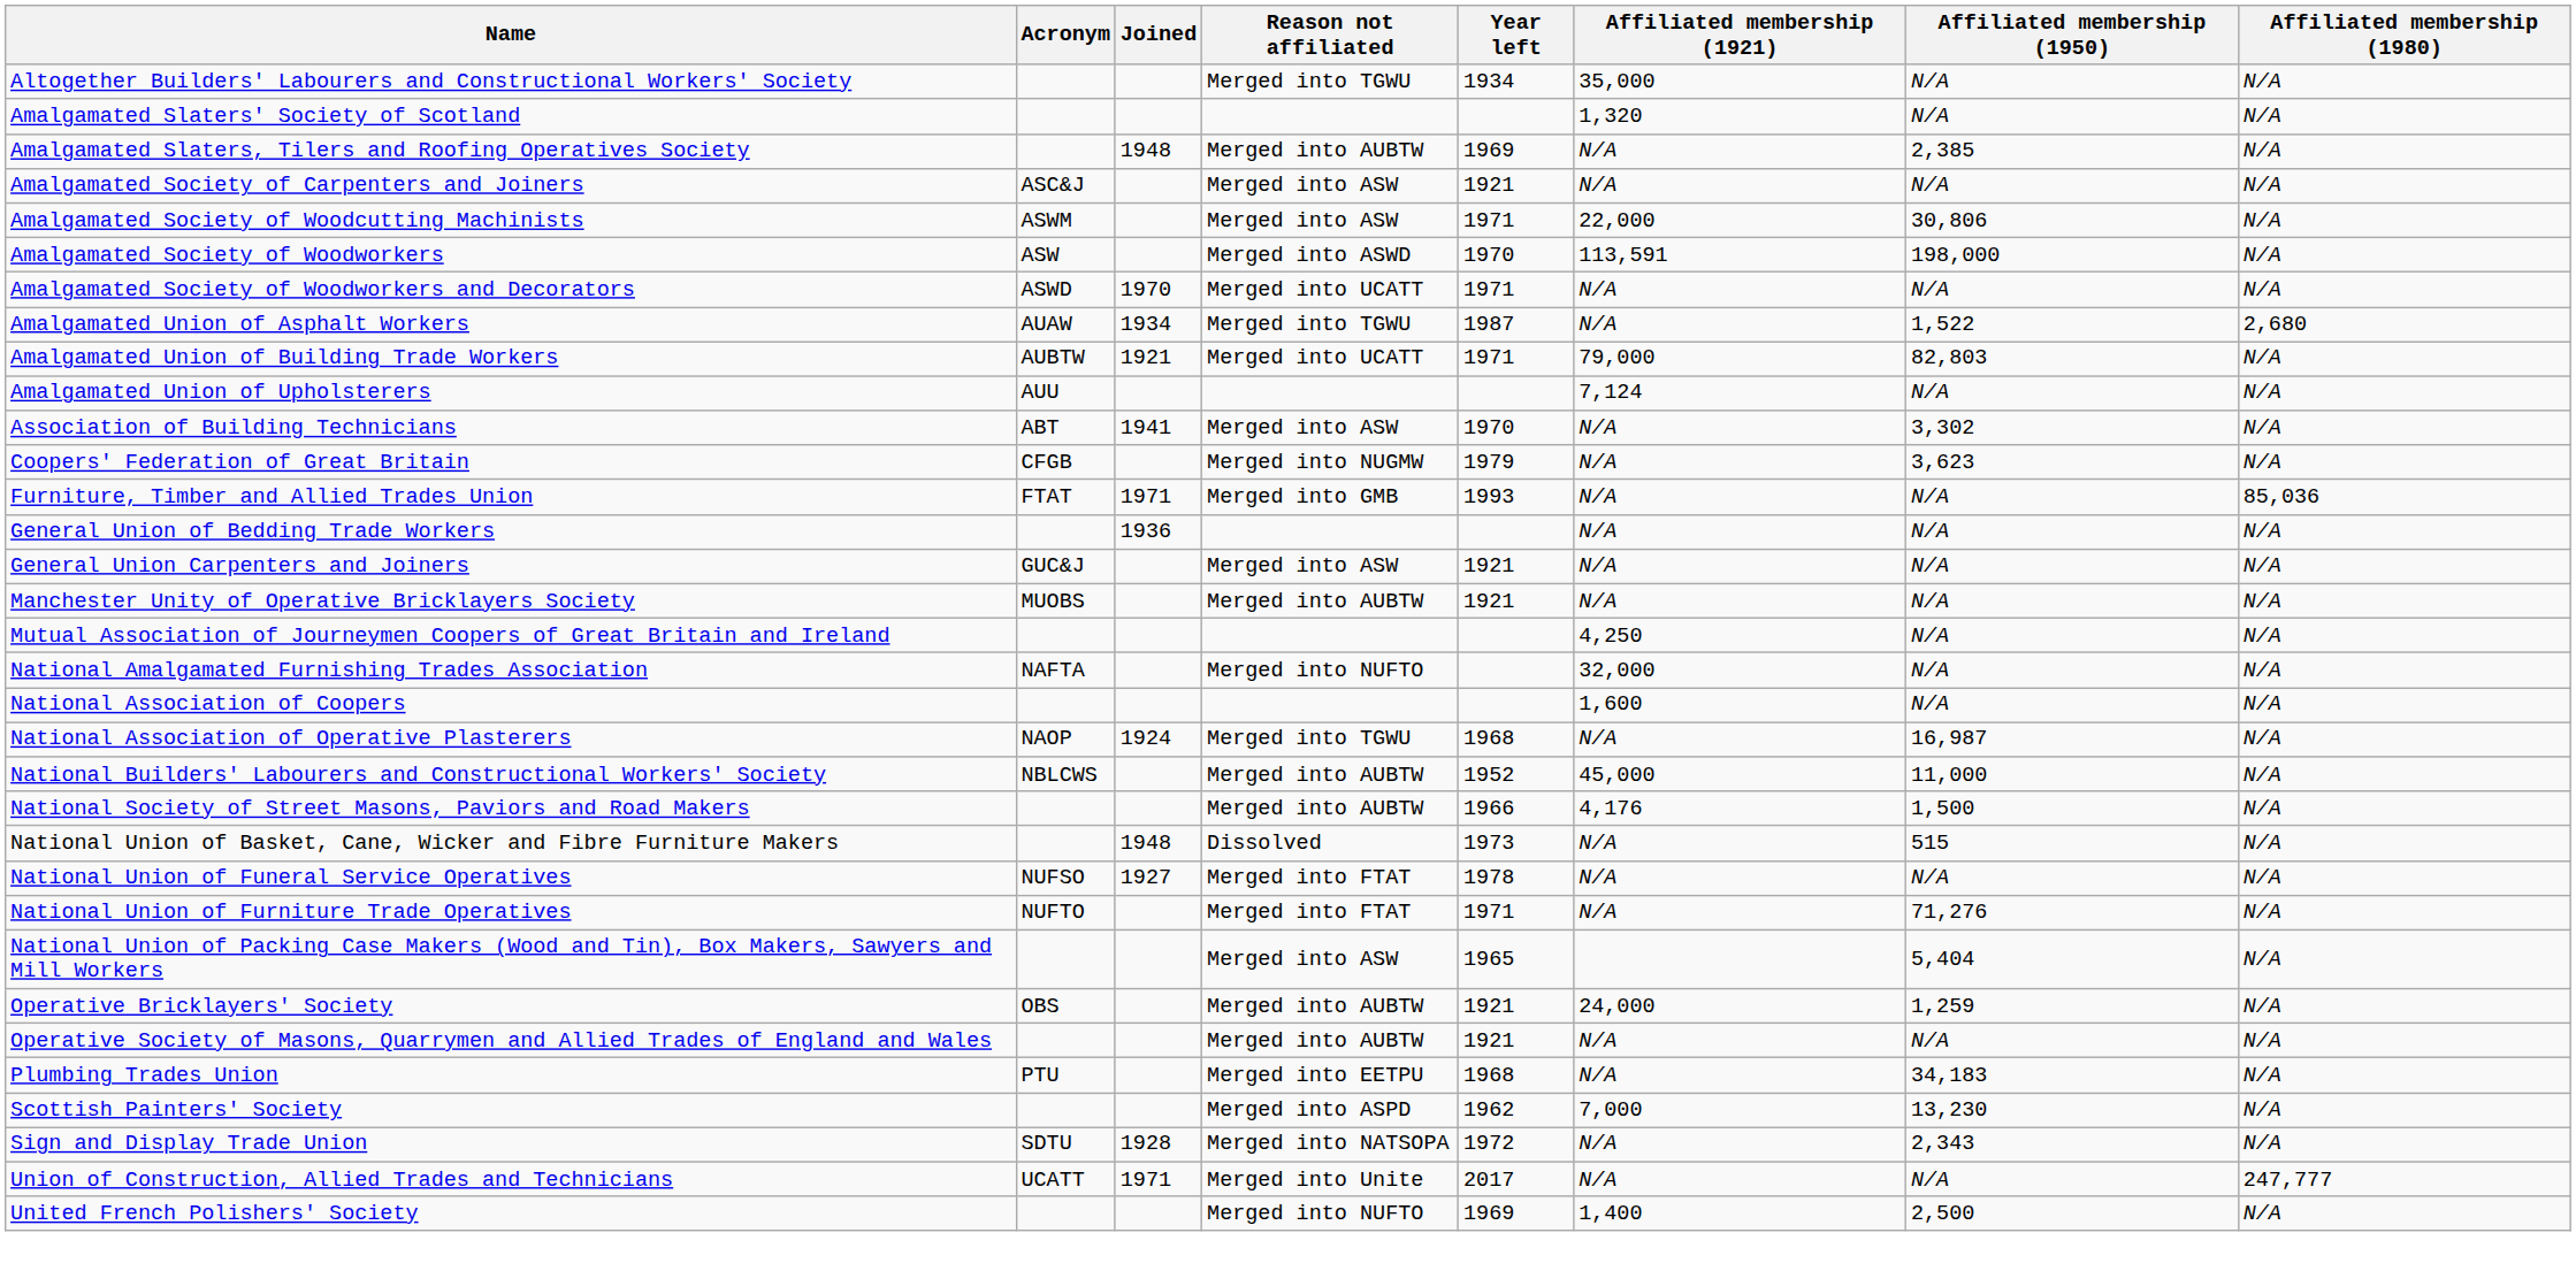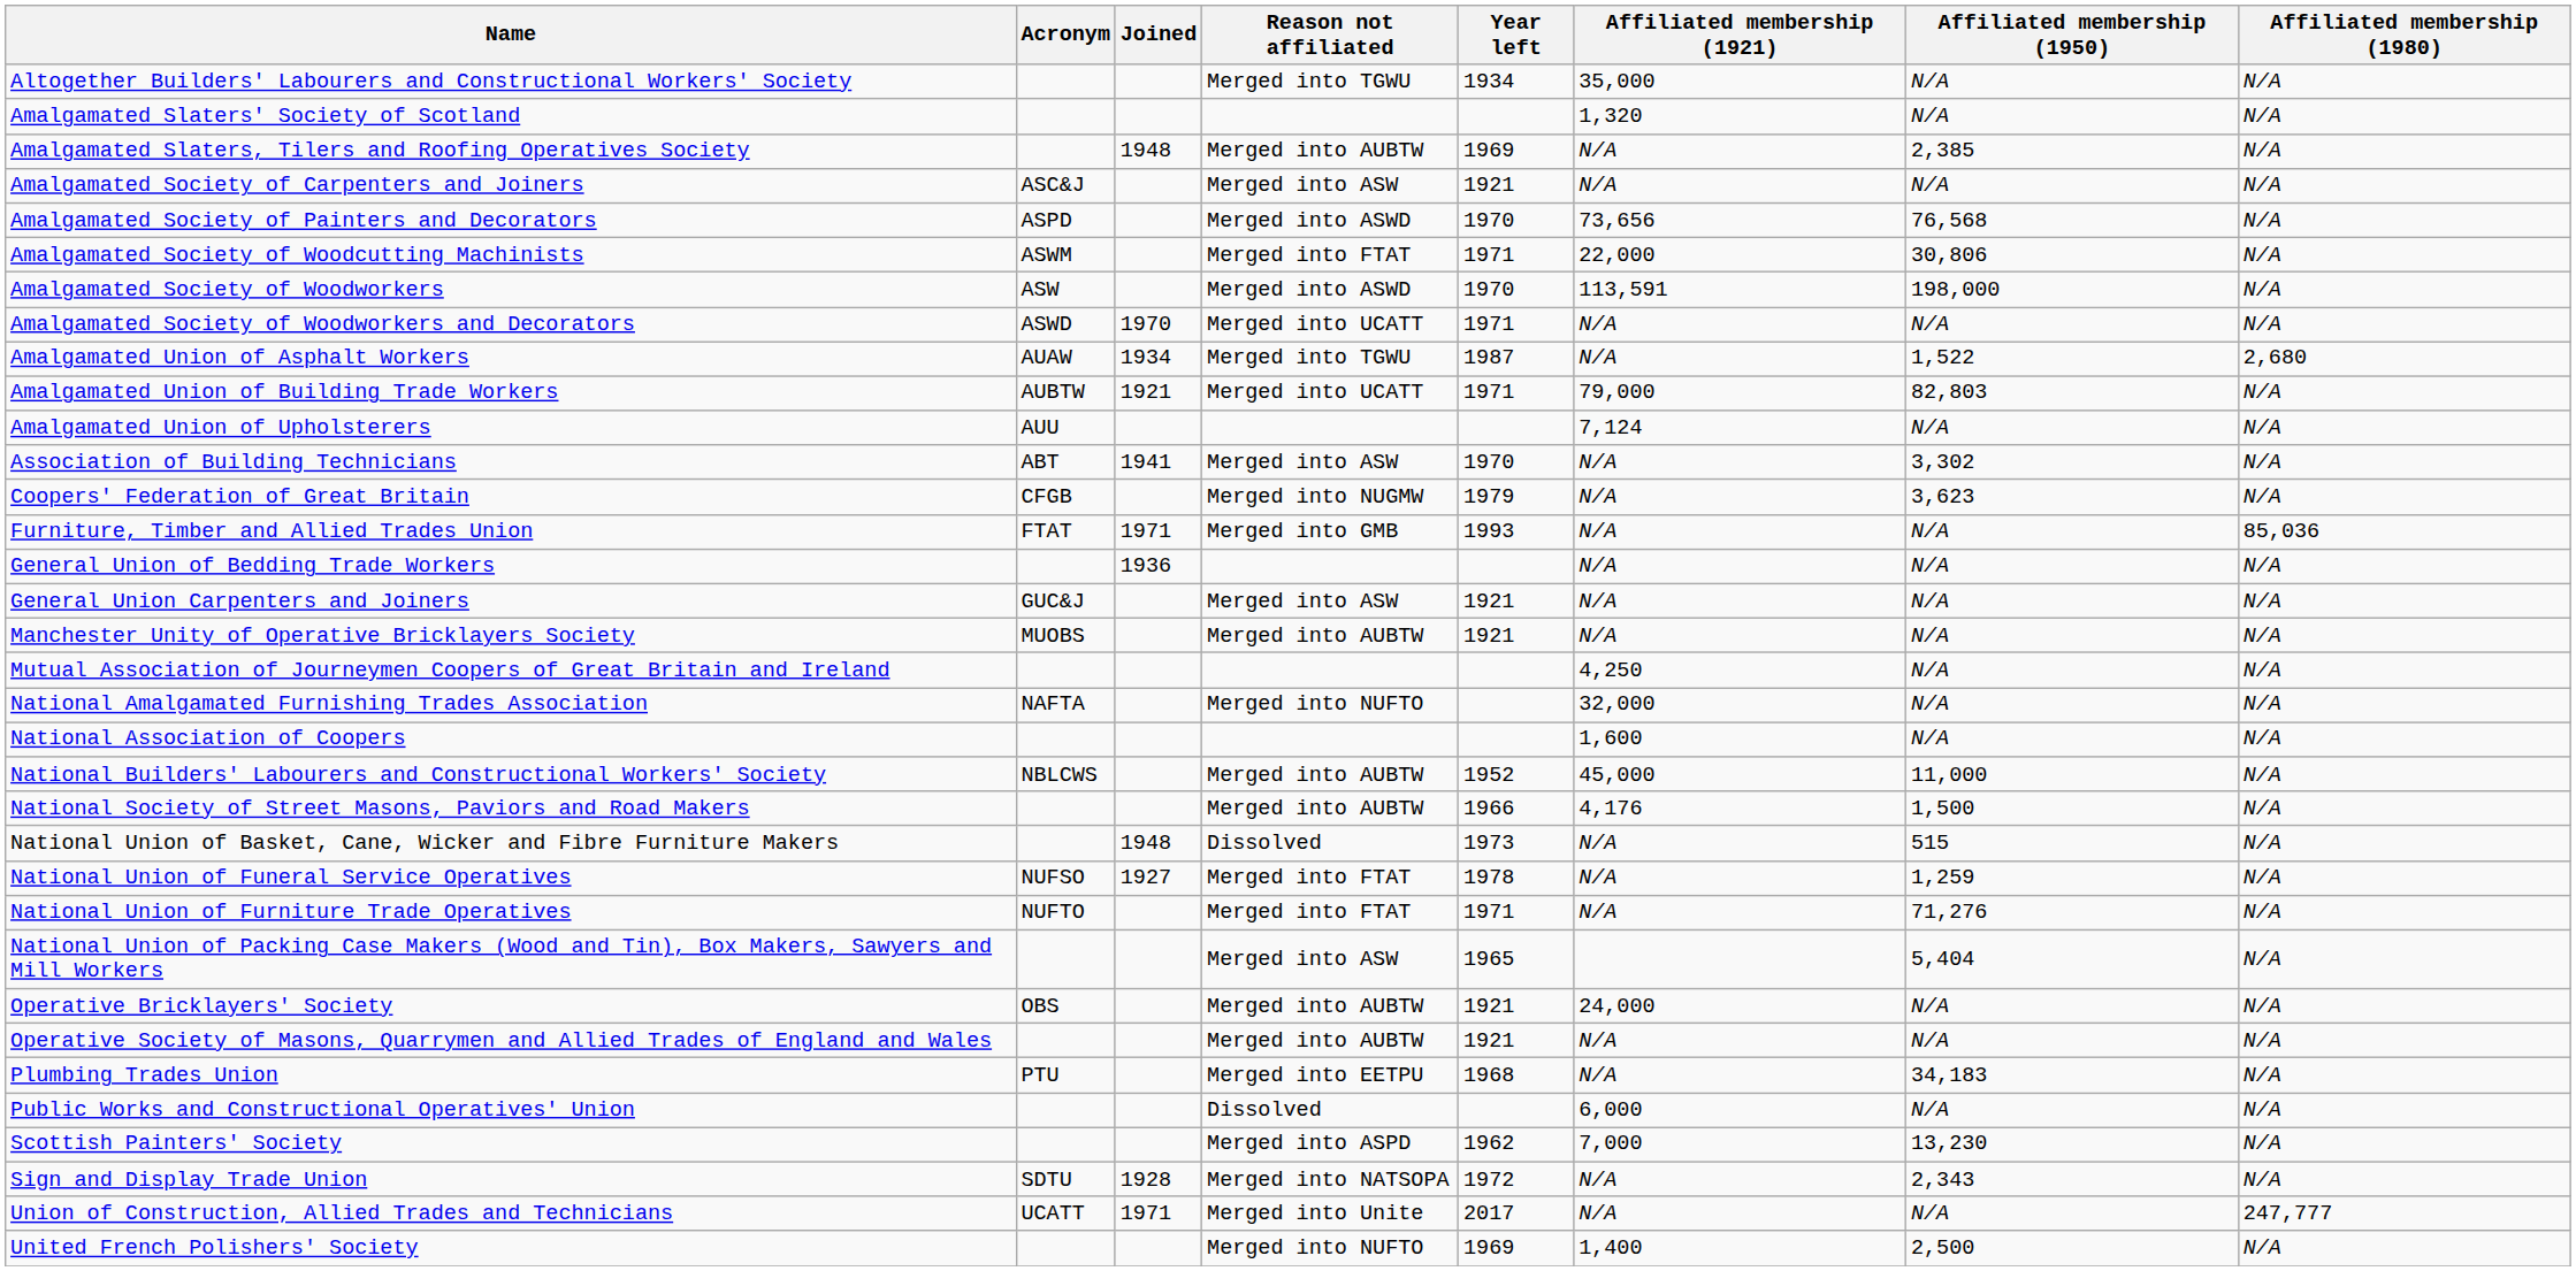 <table class="wikitable sortable">
 <tr>
 <th>Name</th>
 <th>Acronym</th>
 <th>Joined</th>
 <th>Reason not affiliated</th>
 <th>Year left</th>
 <th>Affiliated membership (1921)</th>
 <th>Affiliated membership (1950)</th>
 <th>Affiliated membership (1980)</th>
 </tr>
 <tr>
 <td><a href='#'>Altogether Builders' Labourers and Constructional Workers' Society</a></td>
 <td></td>
 <td></td>
 <td>Merged into TGWU</td>
 <td>1934</td>
 <td>35,000</td>
 <td><em>N/A</em></td>
 <td><em>N/A</em></td>
 </tr>
 <tr>
 <td><a href='#'>Amalgamated Slaters' Society of Scotland</a></td>
 <td></td>
 <td></td>
 <td></td>
 <td></td>
 <td>1,320</td>
 <td><em>N/A</em></td>
 <td><em>N/A</em></td>
 </tr>
 <tr>
 <td><a href='#'>Amalgamated Slaters, Tilers and Roofing Operatives Society</a></td>
 <td></td>
 <td>1948</td>
 <td>Merged into AUBTW</td>
 <td>1969</td>
 <td><em>N/A</em></td>
 <td>2,385</td>
 <td><em>N/A</em></td>
 </tr>
 <tr>
 <td><a href='#'>Amalgamated Society of Carpenters and Joiners</a></td>
 <td>ASC&J</td>
 <td></td>
 <td>Merged into ASW</td>
 <td>1921</td>
 <td><em>N/A</em></td>
 <td><em>N/A</em></td>
 <td><em>N/A</em></td>
 </tr>
 <tr>
+<td><a href='#'>Amalgamated Society of Painters and Decorators</a></td>
+<td>ASPD</td>
+<td></td>
+<td>Merged into ASWD</td>
+<td>1970</td>
+<td>73,656</td>
+<td>76,568</td>
+<td><em>N/A</em></td>
+</tr>
+<tr>
 <td><a href='#'>Amalgamated Society of Woodcutting Machinists</a></td>
 <td>ASWM</td>
 <td></td>
-<td>Merged into ASW</td>
+<td>Merged into FTAT</td>
 <td>1971</td>
 <td>22,000</td>
 <td>30,806</td>
 <td><em>N/A</em></td>
 </tr>
 <tr>
 <td><a href='#'>Amalgamated Society of Woodworkers</a></td>
 <td>ASW</td>
 <td></td>
 <td>Merged into ASWD</td>
 <td>1970</td>
 <td>113,591</td>
 <td>198,000</td>
 <td><em>N/A</em></td>
 </tr>
 <tr>
 <td><a href='#'>Amalgamated Society of Woodworkers and Decorators</a></td>
 <td>ASWD</td>
 <td>1970</td>
 <td>Merged into UCATT</td>
 <td>1971</td>
 <td><em>N/A</em></td>
 <td><em>N/A</em></td>
 <td><em>N/A</em></td>
 </tr>
 <tr>
 <td><a href='#'>Amalgamated Union of Asphalt Workers</a></td>
 <td>AUAW</td>
 <td>1934</td>
 <td>Merged into TGWU</td>
 <td>1987</td>
 <td><em>N/A</em></td>
 <td>1,522</td>
 <td>2,680</td>
 </tr>
 <tr>
 <td><a href='#'>Amalgamated Union of Building Trade Workers</a></td>
 <td>AUBTW</td>
 <td>1921</td>
 <td>Merged into UCATT</td>
 <td>1971</td>
 <td>79,000</td>
 <td>82,803</td>
 <td><em>N/A</em></td>
 </tr>
 <tr>
 <td><a href='#'>Amalgamated Union of Upholsterers</a></td>
 <td>AUU</td>
 <td></td>
 <td></td>
 <td></td>
 <td>7,124</td>
 <td><em>N/A</em></td>
 <td><em>N/A</em></td>
 </tr>
 <tr>
 <td><a href='#'>Association of Building Technicians</a></td>
 <td>ABT</td>
 <td>1941</td>
 <td>Merged into ASW</td>
 <td>1970</td>
 <td><em>N/A</em></td>
 <td>3,302</td>
 <td><em>N/A</em></td>
 </tr>
 <tr>
 <td><a href='#'>Coopers' Federation of Great Britain</a></td>
 <td>CFGB</td>
 <td></td>
 <td>Merged into NUGMW</td>
 <td>1979</td>
 <td><em>N/A</em></td>
 <td>3,623</td>
 <td><em>N/A</em></td>
 </tr>
 <tr>
 <td><a href='#'>Furniture, Timber and Allied Trades Union</a></td>
 <td>FTAT</td>
 <td>1971</td>
 <td>Merged into GMB</td>
 <td>1993</td>
 <td><em>N/A</em></td>
 <td><em>N/A</em></td>
 <td>85,036</td>
 </tr>
 <tr>
 <td><a href='#'>General Union of Bedding Trade Workers</a></td>
 <td></td>
 <td>1936</td>
 <td></td>
 <td></td>
 <td><em>N/A</em></td>
 <td><em>N/A</em></td>
 <td><em>N/A</em></td>
 </tr>
 <tr>
 <td><a href='#'>General Union Carpenters and Joiners</a></td>
 <td>GUC&J</td>
 <td></td>
 <td>Merged into ASW</td>
 <td>1921</td>
 <td><em>N/A</em></td>
 <td><em>N/A</em></td>
 <td><em>N/A</em></td>
 </tr>
 <tr>
 <td><a href='#'>Manchester Unity of Operative Bricklayers Society</a></td>
 <td>MUOBS</td>
 <td></td>
 <td>Merged into AUBTW</td>
 <td>1921</td>
 <td><em>N/A</em></td>
 <td><em>N/A</em></td>
 <td><em>N/A</em></td>
 </tr>
 <tr>
 <td><a href='#'>Mutual Association of Journeymen Coopers of Great Britain and Ireland</a></td>
 <td></td>
 <td></td>
 <td></td>
 <td></td>
 <td>4,250</td>
 <td><em>N/A</em></td>
 <td><em>N/A</em></td>
 </tr>
 <tr>
 <td><a href='#'>National Amalgamated Furnishing Trades Association</a></td>
 <td>NAFTA</td>
 <td></td>
 <td>Merged into NUFTO</td>
 <td></td>
 <td>32,000</td>
 <td><em>N/A</em></td>
 <td><em>N/A</em></td>
 </tr>
 <tr>
 <td><a href='#'>National Association of Coopers</a></td>
 <td></td>
 <td></td>
 <td></td>
 <td></td>
 <td>1,600</td>
 <td><em>N/A</em></td>
 <td><em>N/A</em></td>
 </tr>
 <tr>
-<td><a href='#'>National Association of Operative Plasterers</a></td>
-<td>NAOP</td>
-<td>1924</td>
-<td>Merged into TGWU</td>
-<td>1968</td>
-<td><em>N/A</em></td>
-<td>16,987</td>
-<td><em>N/A</em></td>
-</tr>
-<tr>
 <td><a href='#'>National Builders' Labourers and Constructional Workers' Society</a></td>
 <td>NBLCWS</td>
 <td></td>
 <td>Merged into AUBTW</td>
 <td>1952</td>
 <td>45,000</td>
 <td>11,000</td>
 <td><em>N/A</em></td>
 </tr>
 <tr>
 <td><a href='#'>National Society of Street Masons, Paviors and Road Makers</a></td>
 <td></td>
 <td></td>
 <td>Merged into AUBTW</td>
 <td>1966</td>
 <td>4,176</td>
 <td>1,500</td>
 <td><em>N/A</em></td>
 </tr>
 <tr>
 <td>National Union of Basket, Cane, Wicker and Fibre Furniture Makers</td>
 <td></td>
 <td>1948</td>
 <td>Dissolved</td>
 <td>1973</td>
 <td><em>N/A</em></td>
 <td>515</td>
 <td><em>N/A</em></td>
 </tr>
 <tr>
 <td><a href='#'>National Union of Funeral Service Operatives</a></td>
 <td>NUFSO</td>
 <td>1927</td>
 <td>Merged into FTAT</td>
 <td>1978</td>
 <td><em>N/A</em></td>
-<td><em>N/A</em></td>
+<td>1,259</td>
 <td><em>N/A</em></td>
 </tr>
 <tr>
 <td><a href='#'>National Union of Furniture Trade Operatives</a></td>
 <td>NUFTO</td>
 <td></td>
 <td>Merged into FTAT</td>
 <td>1971</td>
 <td><em>N/A</em></td>
 <td>71,276</td>
 <td><em>N/A</em></td>
 </tr>
 <tr>
 <td><a href='#'>National Union of Packing Case Makers (Wood and Tin), Box Makers, Sawyers and Mill Workers</a></td>
 <td></td>
 <td></td>
 <td>Merged into ASW</td>
 <td>1965</td>
 <td></td>
 <td>5,404</td>
 <td><em>N/A</em></td>
 </tr>
 <tr>
 <td><a href='#'>Operative Bricklayers' Society</a></td>
 <td>OBS</td>
 <td></td>
 <td>Merged into AUBTW</td>
 <td>1921</td>
 <td>24,000</td>
-<td>1,259</td>
+<td><em>N/A</em></td>
 <td><em>N/A</em></td>
 </tr>
 <tr>
 <td><a href='#'>Operative Society of Masons, Quarrymen and Allied Trades of England and Wales</a></td>
 <td></td>
 <td></td>
 <td>Merged into AUBTW</td>
 <td>1921</td>
 <td><em>N/A</em></td>
 <td><em>N/A</em></td>
 <td><em>N/A</em></td>
 </tr>
 <tr>
 <td><a href='#'>Plumbing Trades Union</a></td>
 <td>PTU</td>
 <td></td>
 <td>Merged into EETPU</td>
 <td>1968</td>
 <td><em>N/A</em></td>
 <td>34,183</td>
+<td><em>N/A</em></td>
+</tr>
+<tr>
+<td><a href='#'>Public Works and Constructional Operatives' Union</a></td>
+<td></td>
+<td></td>
+<td>Dissolved</td>
+<td></td>
+<td>6,000</td>
+<td><em>N/A</em></td>
 <td><em>N/A</em></td>
 </tr>
 <tr>
 <td><a href='#'>Scottish Painters' Society</a></td>
 <td></td>
 <td></td>
 <td>Merged into ASPD</td>
 <td>1962</td>
 <td>7,000</td>
 <td>13,230</td>
 <td><em>N/A</em></td>
 </tr>
 <tr>
 <td><a href='#'>Sign and Display Trade Union</a></td>
 <td>SDTU</td>
 <td>1928</td>
 <td>Merged into NATSOPA</td>
 <td>1972</td>
 <td><em>N/A</em></td>
 <td>2,343</td>
 <td><em>N/A</em></td>
 </tr>
 <tr>
 <td><a href='#'>Union of Construction, Allied Trades and Technicians</a></td>
 <td>UCATT</td>
 <td>1971</td>
 <td>Merged into Unite</td>
 <td>2017</td>
 <td><em>N/A</em></td>
 <td><em>N/A</em></td>
 <td>247,777</td>
 </tr>
 <tr>
 <td><a href='#'>United French Polishers' Society</a></td>
 <td></td>
 <td></td>
 <td>Merged into NUFTO</td>
 <td>1969</td>
 <td>1,400</td>
 <td>2,500</td>
 <td><em>N/A</em></td>
 </tr>
 </table>
